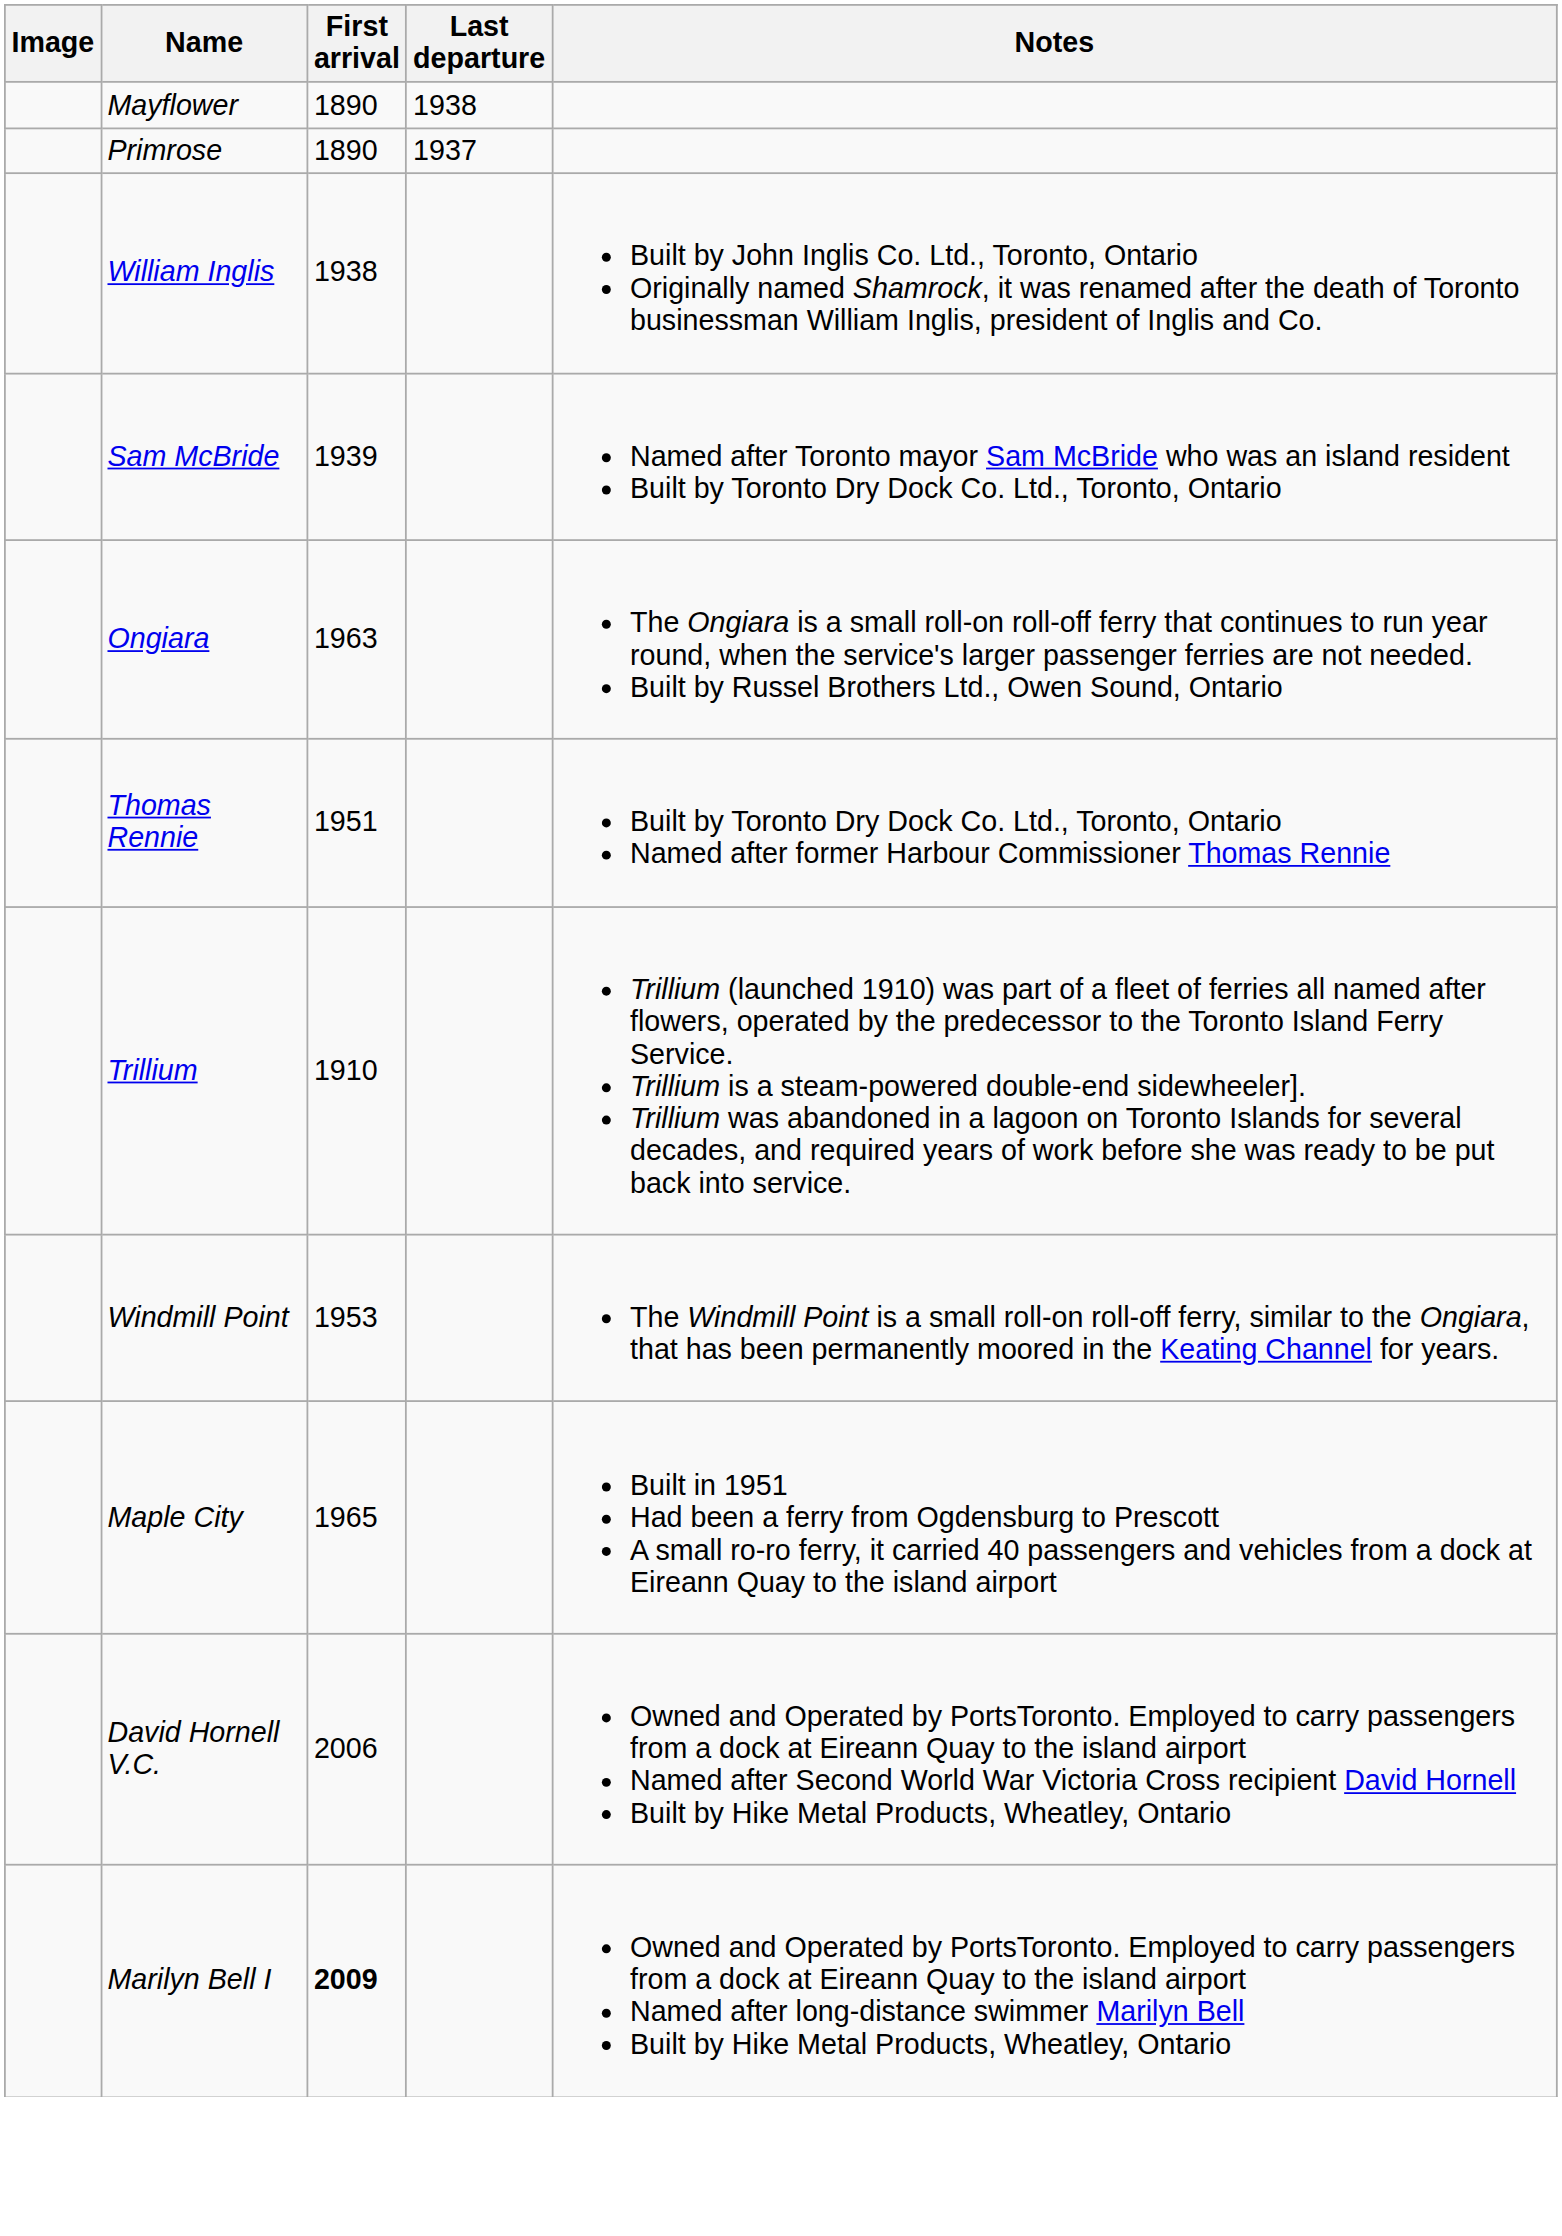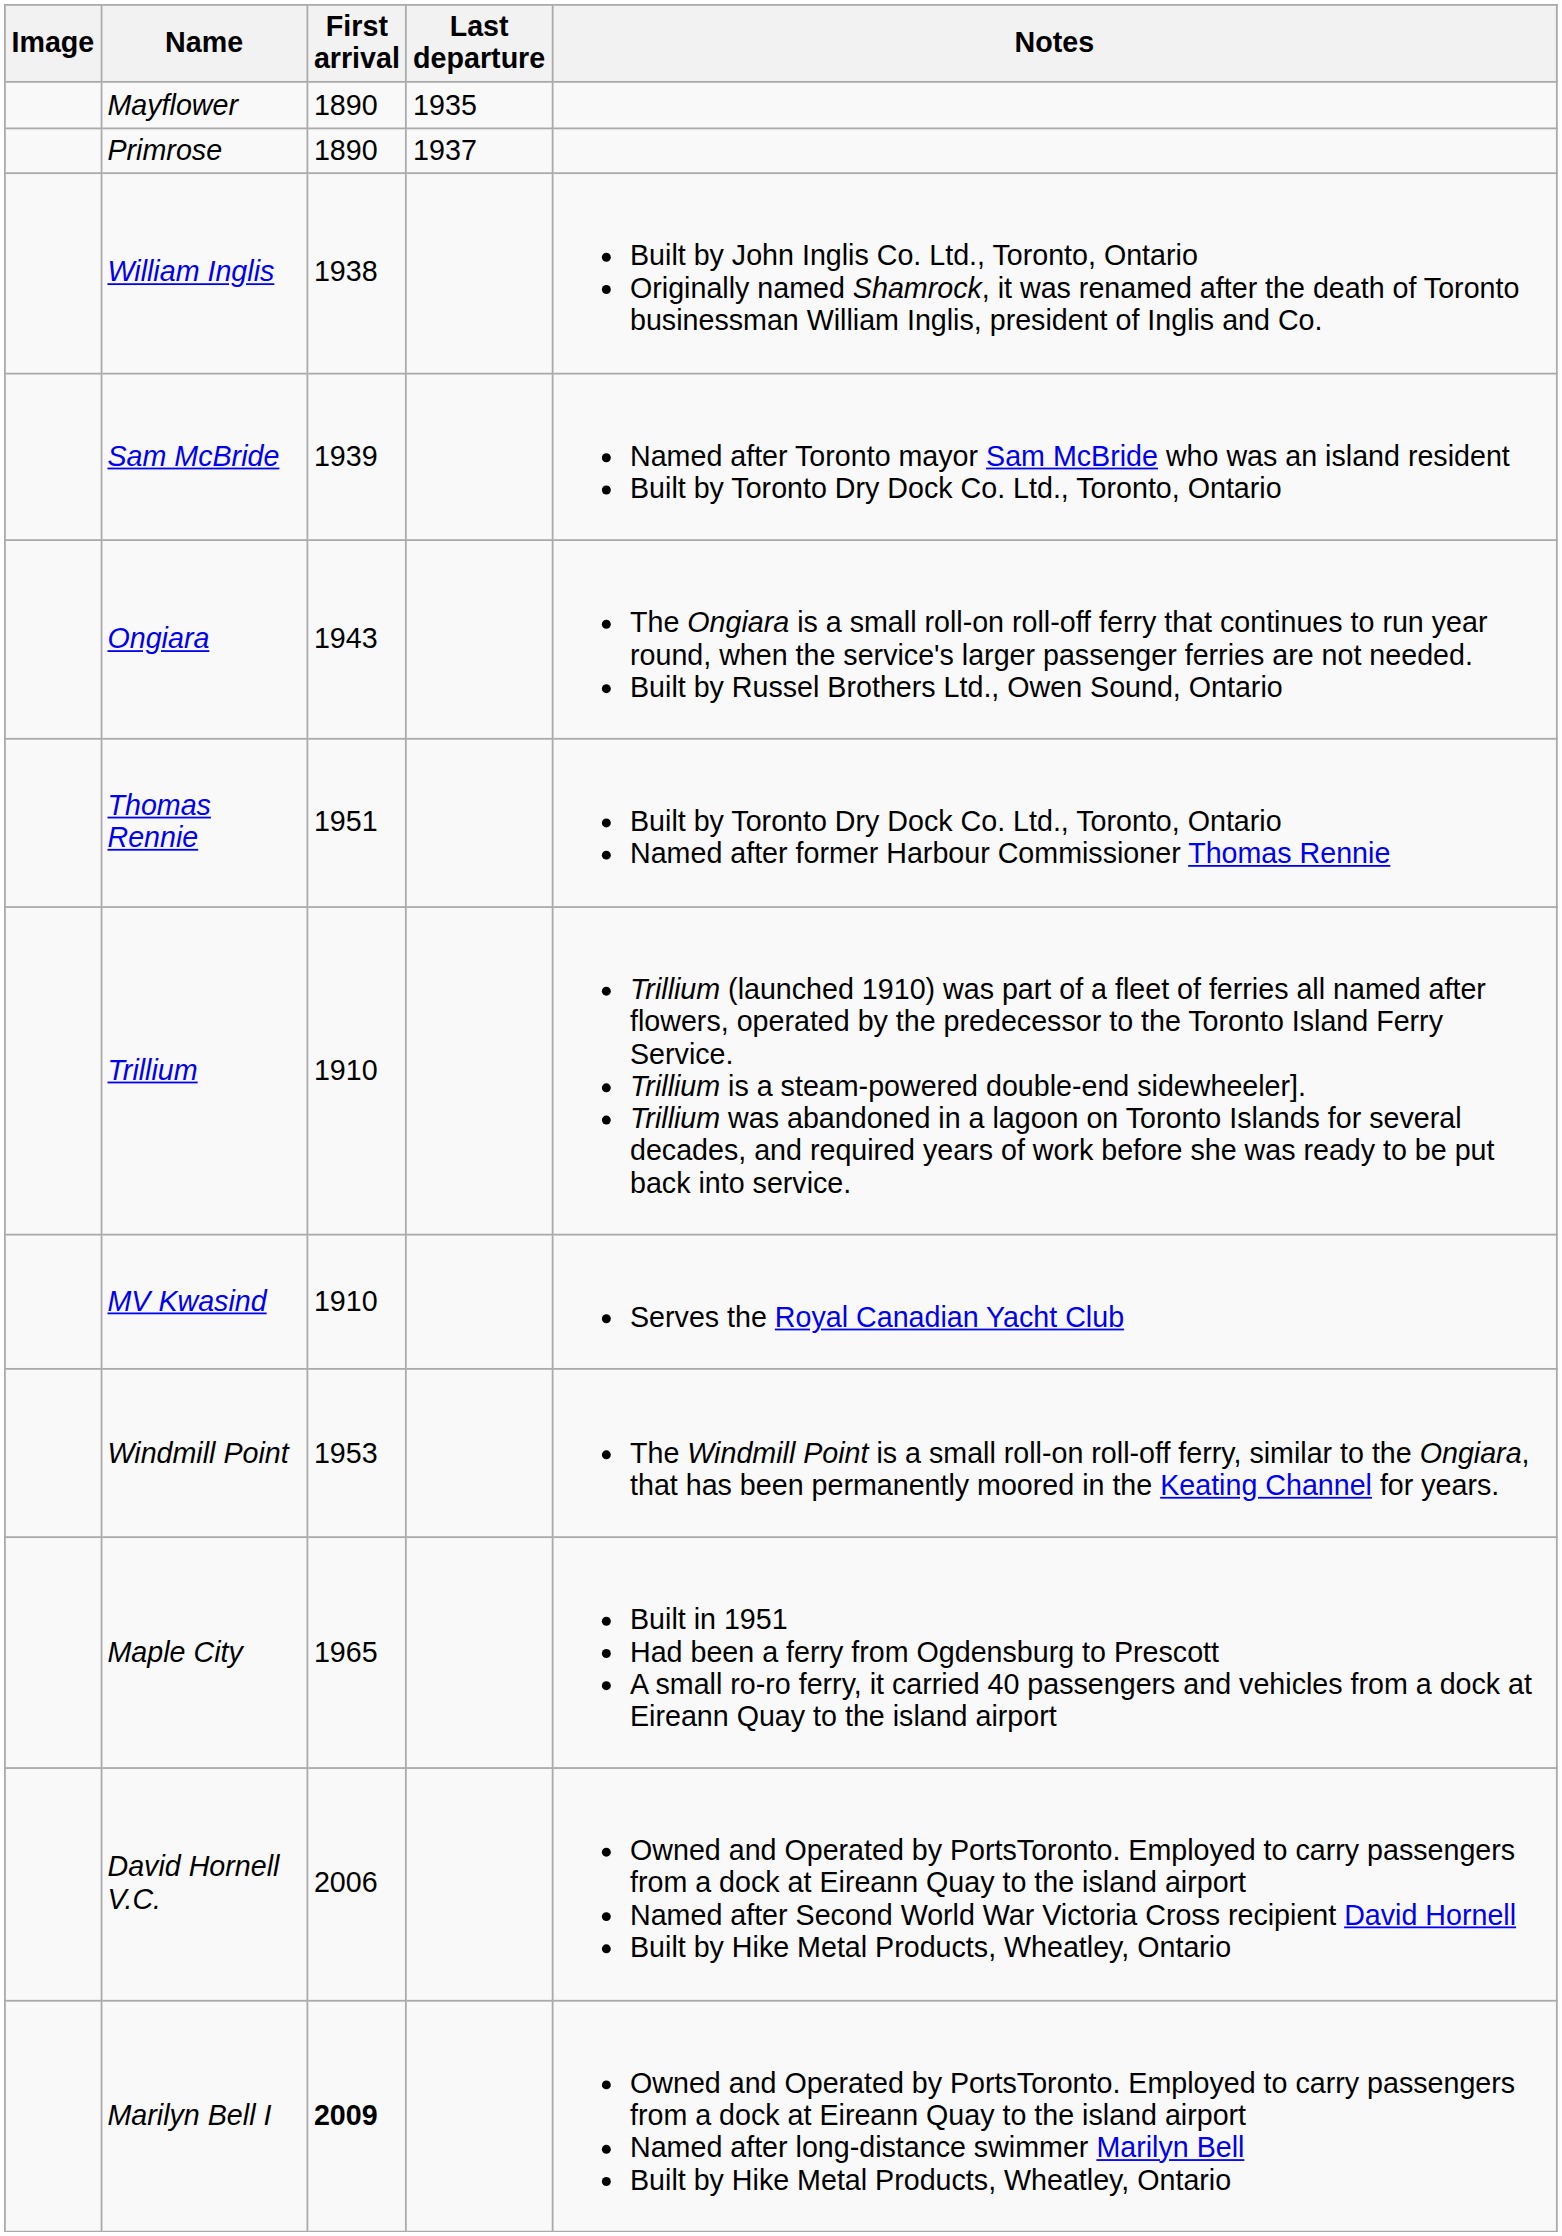 <table class="wikitable sortable">
 <tr>
 <th>Image</th>
 <th>Name</th>
 <th>First<br>arrival</th>
 <th>Last<br>departure</th>
 <th>Notes</th>
 </tr>
 <tr>
 <td></td>
 <td><em>Mayflower</em></td>
 <td>1890</td>
-<td>1938</td>
+<td>1935</td>
 <td></td>
 </tr>
 <tr>
 <td></td>
 <td><em>Primrose</em></td>
 <td>1890</td>
 <td>1937</td>
 <td></td>
 </tr>
 <tr>
 <td></td>
 <td><em><a href='#'>William Inglis</a></em></td>
 <td>1938</td>
 <td></td>
 <td><br><ul><li>Built by John Inglis Co. Ltd., Toronto, Ontario</li><li>Originally named <em>Shamrock</em>, it was renamed after the death of Toronto businessman William Inglis, president of Inglis and Co.</li></ul></td>
 </tr>
 <tr>
 <td></td>
 <td><em><a href='#'>Sam McBride</a></em></td>
 <td>1939</td>
 <td></td>
 <td><br><ul><li>Named after Toronto mayor <a href='#'>Sam McBride</a> who was an island resident</li><li>Built by Toronto Dry Dock Co. Ltd., Toronto, Ontario</li></ul></td>
 </tr>
 <tr>
 <td></td>
 <td><em><a href='#'>Ongiara</a></em></td>
-<td>1963</td>
+<td>1943</td>
 <td></td>
 <td><br><ul><li>The <em>Ongiara</em> is a small roll-on roll-off ferry that continues to run year round, when the service's larger passenger ferries are not needed.</li><li>Built by Russel Brothers Ltd., Owen Sound, Ontario</li></ul></td>
 </tr>
 <tr>
 <td></td>
 <td><em><a href='#'>Thomas Rennie</a></em></td>
 <td>1951</td>
 <td></td>
 <td><br><ul><li>Built by Toronto Dry Dock Co. Ltd., Toronto, Ontario</li><li>Named after former Harbour Commissioner <a href='#'>Thomas Rennie</a></li></ul></td>
 </tr>
 <tr>
 <td></td>
 <td><a href='#'><em>Trillium</em></a></td>
 <td>1910</td>
 <td></td>
 <td><br><ul><li><em>Trillium</em> (launched 1910) was part of a fleet of ferries all named after flowers, operated by the predecessor to the Toronto Island Ferry Service.</li><li><em>Trillium</em> is a steam-powered double-end sidewheeler].</li><li><em>Trillium</em> was abandoned in a lagoon on Toronto Islands for several decades, and required years of work before she was ready to be put back into service.</li></ul></td>
+</tr>
+<tr>
+<td></td>
+<td><em><a href='#'>MV Kwasind</a></em></td>
+<td>1910</td>
+<td></td>
+<td><br><ul><li>Serves the <a href='#'>Royal Canadian Yacht Club</a></li></ul></td>
 </tr>
 <tr>
 <td></td>
 <td><em>Windmill Point</em></td>
 <td>1953</td>
 <td></td>
 <td><br><ul><li>The <em>Windmill Point</em> is a small  roll-on roll-off ferry, similar to the <em>Ongiara</em>, that has been permanently moored in the <a href='#'>Keating Channel</a> for years.</li></ul></td>
 </tr>
 <tr>
 <td></td>
 <td><em>Maple City</em></td>
 <td>1965</td>
 <td></td>
 <td><br><ul><li>Built in 1951</li><li>Had been a ferry from Ogdensburg to Prescott</li><li>A small ro-ro ferry, it carried 40 passengers and vehicles from a dock at Eireann Quay to the island airport</li></ul></td>
 </tr>
 <tr>
 <td></td>
 <td><em>David Hornell V.C.</em></td>
 <td>2006</td>
 <td></td>
 <td><br><ul><li>Owned and Operated by PortsToronto. Employed to carry passengers from a dock at Eireann Quay to the island airport</li><li>Named after Second World War Victoria Cross recipient <a href='#'>David Hornell</a></li><li>Built by Hike Metal Products, Wheatley, Ontario</li></ul></td>
 </tr>
 <tr>
 <td></td>
 <td><em>Marilyn Bell I</em></td>
 <td><strong>2009</strong></td>
 <td></td>
 <td><br><ul><li>Owned and Operated by PortsToronto. Employed to carry passengers from a dock at Eireann Quay to the island airport</li><li>Named after long-distance swimmer <a href='#'>Marilyn Bell</a></li><li>Built by Hike Metal Products, Wheatley, Ontario</li></ul></td>
 </tr>
 </table>
